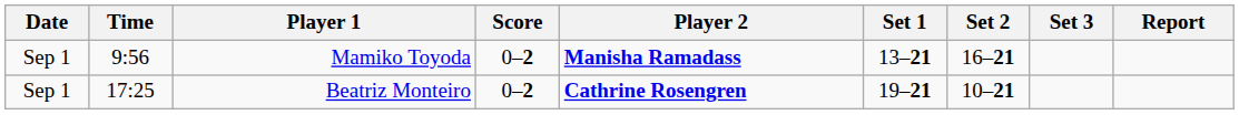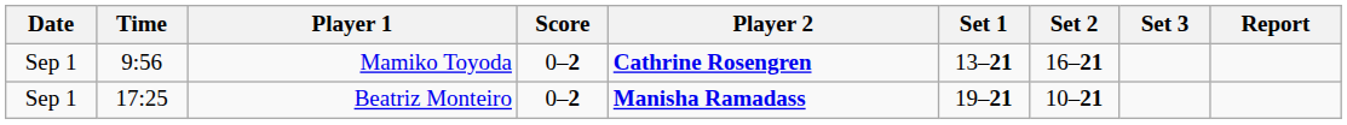 <table class="nowrap wikitable" style="font-size:90%; text-align:center">
 <tr>
 <th width="50">Date</th>
 <th width="50">Time</th>
 <th width="200">Player 1</th>
 <th width="50">Score</th>
 <th width="200">Player 2</th>
 <th width="50">Set 1</th>
 <th width="50">Set 2</th>
 <th width="50">Set 3</th>
 <th width="75">Report</th>
 </tr>
 <tr>
 <td>Sep 1</td>
 <td>9:56</td>
 <td align="right"><a href='#'>Mamiko Toyoda</a> </td>
 <td>0–<strong>2</strong></td>
-<td align="left"> <strong><a href='#'>Manisha Ramadass</a></strong></td>
+<td align="left"> <strong><a href='#'>Cathrine Rosengren</a></strong></td>
 <td>13–<strong>21</strong></td>
 <td>16–<strong>21</strong></td>
 <td></td>
 <td></td>
 </tr>
 <tr>
 <td>Sep 1</td>
 <td>17:25</td>
 <td align="right"><a href='#'>Beatriz Monteiro</a> </td>
 <td>0–<strong>2</strong></td>
-<td align="left"> <strong><a href='#'>Cathrine Rosengren</a></strong></td>
+<td align="left"> <strong><a href='#'>Manisha Ramadass</a></strong></td>
 <td>19–<strong>21</strong></td>
 <td>10–<strong>21</strong></td>
 <td></td>
 <td></td>
 </tr>
 </table>
